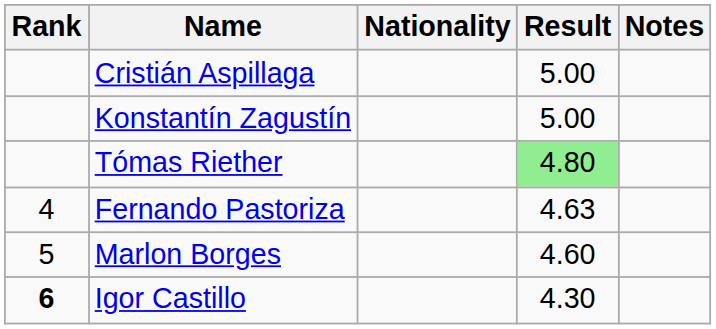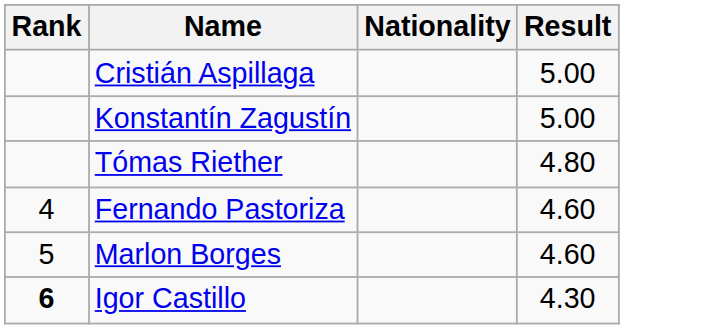 <table class="wikitable sortable" style="text-align:center">
 <tr>
 <th>Rank</th>
 <th>Name</th>
 <th>Nationality</th>
 <th>Result</th>
-<th>Notes</th>
 </tr>
 <tr>
 <td></td>
 <td align=left><a href='#'>Cristián Aspillaga</a></td>
 <td align=left></td>
 <td>5.00</td>
-<td></td>
 </tr>
 <tr>
 <td></td>
 <td align=left><a href='#'>Konstantín Zagustín</a></td>
 <td align=left></td>
 <td>5.00</td>
-<td></td>
 </tr>
 <tr>
 <td></td>
 <td align=left><a href='#'>Tómas Riether</a></td>
 <td align=left></td>
-<td style="background: lightgreen;">4.80</td>
-<td></td>
+<td>4.80</td>
 </tr>
 <tr>
 <td>4</td>
 <td align=left><a href='#'>Fernando Pastoriza</a></td>
 <td align=left></td>
-<td>4.63</td>
-<td></td>
+<td>4.60</td>
 </tr>
 <tr>
 <td>5</td>
 <td align=left><a href='#'>Marlon Borges</a></td>
 <td align=left></td>
 <td>4.60</td>
-<td></td>
 </tr>
 <tr>
 <td><strong>6</strong></td>
 <td align=left><a href='#'>Igor Castillo</a></td>
 <td align=left></td>
 <td>4.30</td>
-<td></td>
 </tr>
 </table>
